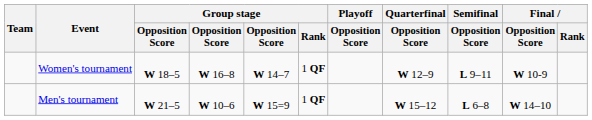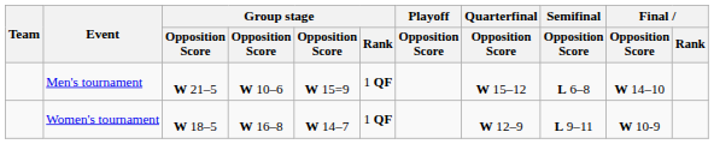 <table class="wikitable" style="text-align:center; font-size:90%;">
 <tr>
 <th rowspan=2>Team</th>
 <th rowspan=2>Event</th>
 <th colspan=4>Group stage</th>
 <th>Playoff</th>
 <th>Quarterfinal</th>
 <th>Semifinal</th>
 <th colspan=2>Final / </th>
 </tr>
 <tr style=font-size:95%>
 <th>Opposition<br>Score</th>
 <th>Opposition<br>Score</th>
 <th>Opposition<br>Score</th>
 <th>Rank</th>
 <th>Opposition<br>Score</th>
 <th>Opposition<br>Score</th>
 <th>Opposition<br>Score</th>
 <th>Opposition<br>Score</th>
 <th>Rank</th>
 </tr>
 <tr>
 <td align=left><strong></strong></td>
+<td align=left><a href='#'>Men's tournament</a></td>
+<td><br><strong>W</strong> 21–5</td>
+<td><br><strong>W</strong> 10–6</td>
+<td><br><strong>W</strong> 15=9</td>
+<td>1 <strong>QF</strong></td>
+<td></td>
+<td><br><strong>W</strong> 15–12</td>
+<td><br><strong>L</strong> 6–8</td>
+<td><br><strong>W</strong> 14–10</td>
+<td></td>
+</tr>
+<tr>
+<td align=left><strong></strong></td>
 <td align=left><a href='#'>Women's tournament</a></td>
 <td><br><strong>W</strong> 18–5</td>
 <td><br><strong>W</strong> 16–8</td>
 <td><br><strong>W</strong> 14–7</td>
 <td>1 <strong>QF</strong></td>
 <td></td>
 <td><br><strong>W</strong> 12–9</td>
 <td><br><strong>L</strong> 9–11</td>
 <td><br><strong>W</strong> 10-9</td>
 <td></td>
 </tr>
-<tr>
-<td align=left><strong></strong></td>
-<td align=left><a href='#'>Men's tournament</a></td>
-<td><br><strong>W</strong> 21–5</td>
-<td><br><strong>W</strong> 10–6</td>
-<td><br><strong>W</strong> 15=9</td>
-<td>1 <strong>QF</strong></td>
-<td></td>
-<td><br><strong>W</strong> 15–12</td>
-<td><br><strong>L</strong> 6–8</td>
-<td><br><strong>W</strong> 14–10</td>
-<td></td>
-</tr>
 </table>
